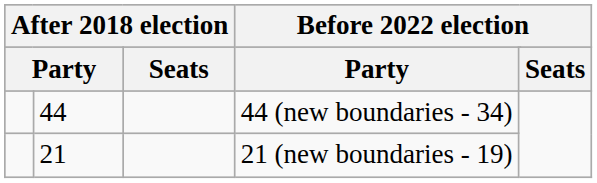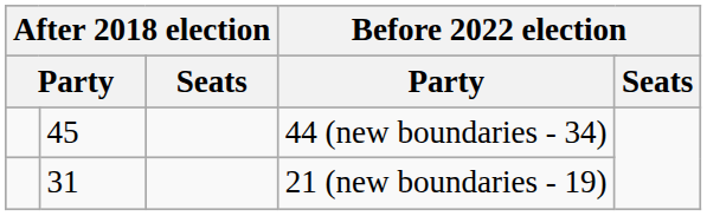 <table class="wikitable">
 <tr>
 <th colspan="3">After 2018 election</th>
 <th colspan="3">Before 2022 election</th>
 </tr>
 <tr>
 <th colspan="2">Party</th>
 <th>Seats</th>
 <th colspan="2">Party</th>
 <th>Seats</th>
 </tr>
 <tr>
 <td></td>
-<td>44</td>
+<td>45</td>
 <td></td>
 <td>44    (new boundaries - 34)</td>
 </tr>
 <tr>
 <td></td>
-<td>21</td>
+<td>31</td>
 <td></td>
 <td>21    (new boundaries - 19)</td>
 </tr>
 </table>
